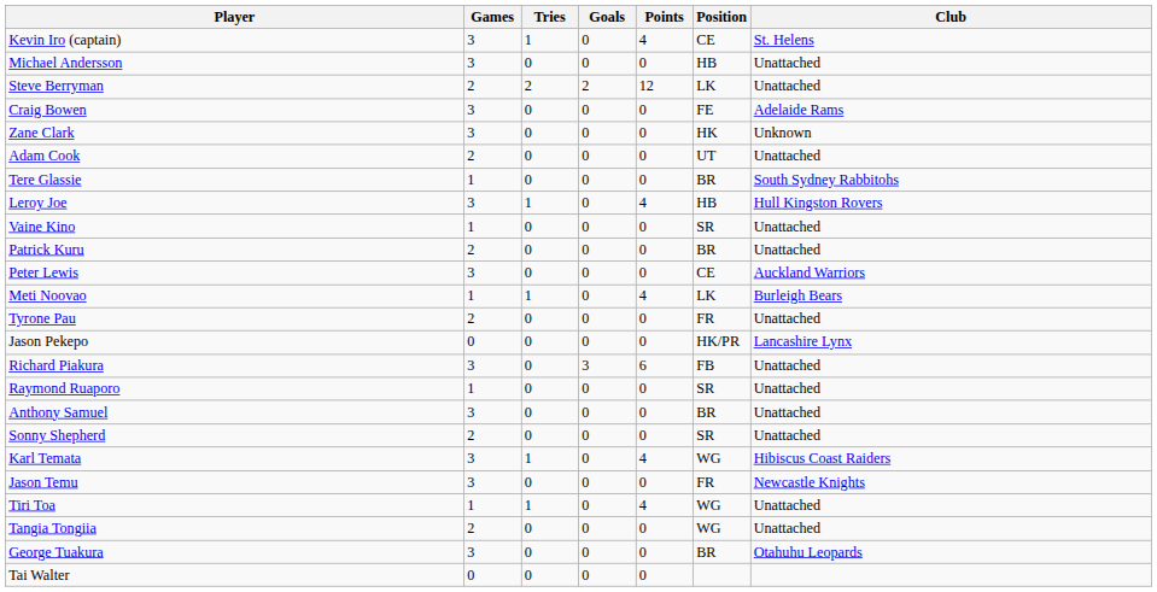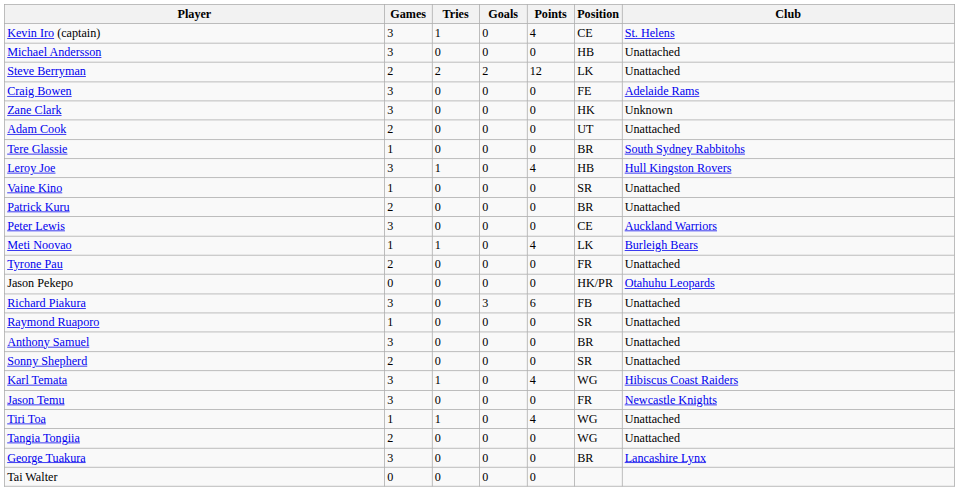 <table class="wikitable">
 <tr bgcolor=#FFFFFF>
 <th !width=25%>Player</th>
 <th width=5%>Games</th>
 <th width=5%>Tries</th>
 <th width=5%>Goals</th>
 <th width=5%>Points</th>
 <th width=5%>Position</th>
 <th width=35%>Club</th>
 </tr>
 <tr>
 <td><a href='#'>Kevin Iro</a> (captain)</td>
 <td>3</td>
 <td>1</td>
 <td>0</td>
 <td>4</td>
 <td>CE</td>
 <td><a href='#'>St. Helens</a></td>
 </tr>
 <tr>
 <td><a href='#'>Michael Andersson</a></td>
 <td>3</td>
 <td>0</td>
 <td>0</td>
 <td>0</td>
 <td>HB</td>
 <td>Unattached</td>
 </tr>
 <tr>
 <td><a href='#'>Steve Berryman</a></td>
 <td>2</td>
 <td>2</td>
 <td>2</td>
 <td>12</td>
 <td>LK</td>
 <td>Unattached</td>
 </tr>
 <tr>
 <td><a href='#'>Craig Bowen</a></td>
 <td>3</td>
 <td>0</td>
 <td>0</td>
 <td>0</td>
 <td>FE</td>
 <td><a href='#'>Adelaide Rams</a></td>
 </tr>
 <tr>
 <td><a href='#'>Zane Clark</a></td>
 <td>3</td>
 <td>0</td>
 <td>0</td>
 <td>0</td>
 <td>HK</td>
 <td>Unknown</td>
 </tr>
 <tr>
 <td><a href='#'>Adam Cook</a></td>
 <td>2</td>
 <td>0</td>
 <td>0</td>
 <td>0</td>
 <td>UT</td>
 <td>Unattached</td>
 </tr>
 <tr>
 <td><a href='#'>Tere Glassie</a></td>
 <td>1</td>
 <td>0</td>
 <td>0</td>
 <td>0</td>
 <td>BR</td>
 <td><a href='#'>South Sydney Rabbitohs</a></td>
 </tr>
 <tr>
 <td><a href='#'>Leroy Joe</a></td>
 <td>3</td>
 <td>1</td>
 <td>0</td>
 <td>4</td>
 <td>HB</td>
 <td><a href='#'>Hull Kingston Rovers</a></td>
 </tr>
 <tr>
 <td><a href='#'>Vaine Kino</a></td>
 <td>1</td>
 <td>0</td>
 <td>0</td>
 <td>0</td>
 <td>SR</td>
 <td>Unattached</td>
 </tr>
 <tr>
 <td><a href='#'>Patrick Kuru</a></td>
 <td>2</td>
 <td>0</td>
 <td>0</td>
 <td>0</td>
 <td>BR</td>
 <td>Unattached</td>
 </tr>
 <tr>
 <td><a href='#'>Peter Lewis</a></td>
 <td>3</td>
 <td>0</td>
 <td>0</td>
 <td>0</td>
 <td>CE</td>
 <td><a href='#'>Auckland Warriors</a></td>
 </tr>
 <tr>
 <td><a href='#'>Meti Noovao</a></td>
 <td>1</td>
 <td>1</td>
 <td>0</td>
 <td>4</td>
 <td>LK</td>
 <td><a href='#'>Burleigh Bears</a></td>
 </tr>
 <tr>
 <td><a href='#'>Tyrone Pau</a></td>
 <td>2</td>
 <td>0</td>
 <td>0</td>
 <td>0</td>
 <td>FR</td>
 <td>Unattached</td>
 </tr>
 <tr>
 <td>Jason Pekepo</td>
 <td>0</td>
 <td>0</td>
 <td>0</td>
 <td>0</td>
 <td>HK/PR</td>
-<td><a href='#'>Lancashire Lynx</a></td>
+<td><a href='#'>Otahuhu Leopards</a></td>
 </tr>
 <tr>
 <td><a href='#'>Richard Piakura</a></td>
 <td>3</td>
 <td>0</td>
 <td>3</td>
 <td>6</td>
 <td>FB</td>
 <td>Unattached</td>
 </tr>
 <tr>
 <td><a href='#'>Raymond Ruaporo</a></td>
 <td>1</td>
 <td>0</td>
 <td>0</td>
 <td>0</td>
 <td>SR</td>
 <td>Unattached</td>
 </tr>
 <tr>
 <td><a href='#'>Anthony Samuel</a></td>
 <td>3</td>
 <td>0</td>
 <td>0</td>
 <td>0</td>
 <td>BR</td>
 <td>Unattached</td>
 </tr>
 <tr>
 <td><a href='#'>Sonny Shepherd</a></td>
 <td>2</td>
 <td>0</td>
 <td>0</td>
 <td>0</td>
 <td>SR</td>
 <td>Unattached</td>
 </tr>
 <tr>
 <td><a href='#'>Karl Temata</a></td>
 <td>3</td>
 <td>1</td>
 <td>0</td>
 <td>4</td>
 <td>WG</td>
 <td><a href='#'>Hibiscus Coast Raiders</a></td>
 </tr>
 <tr>
 <td><a href='#'>Jason Temu</a></td>
 <td>3</td>
 <td>0</td>
 <td>0</td>
 <td>0</td>
 <td>FR</td>
 <td><a href='#'>Newcastle Knights</a></td>
 </tr>
 <tr>
 <td><a href='#'>Tiri Toa</a></td>
 <td>1</td>
 <td>1</td>
 <td>0</td>
 <td>4</td>
 <td>WG</td>
 <td>Unattached</td>
 </tr>
 <tr>
 <td><a href='#'>Tangia Tongiia</a></td>
 <td>2</td>
 <td>0</td>
 <td>0</td>
 <td>0</td>
 <td>WG</td>
 <td>Unattached</td>
 </tr>
 <tr>
 <td><a href='#'>George Tuakura</a></td>
 <td>3</td>
 <td>0</td>
 <td>0</td>
 <td>0</td>
 <td>BR</td>
-<td><a href='#'>Otahuhu Leopards</a></td>
+<td><a href='#'>Lancashire Lynx</a></td>
 </tr>
 <tr>
 <td>Tai Walter</td>
 <td>0</td>
 <td>0</td>
 <td>0</td>
 <td>0</td>
 <td></td>
 <td></td>
 </tr>
 </table>
